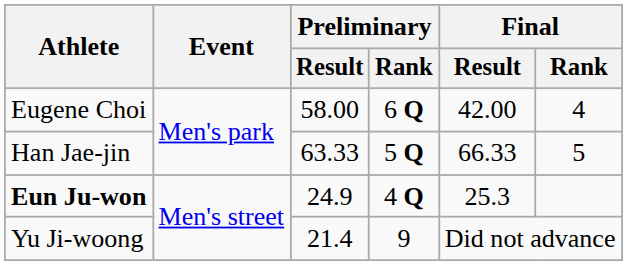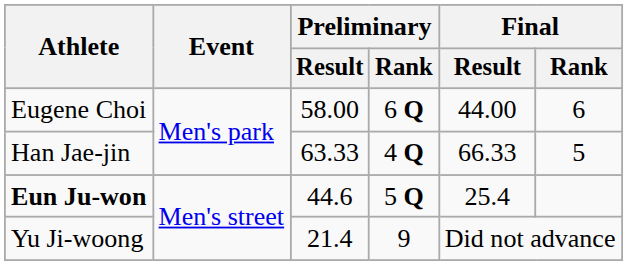 <table class=wikitable style=font-size:90%;text-align:center>
 <tr>
 <th rowspan=2>Athlete</th>
 <th rowspan=2>Event</th>
 <th colspan=2>Preliminary</th>
 <th colspan=2>Final</th>
 </tr>
 <tr style="font-size:95%">
 <th>Result</th>
 <th>Rank</th>
 <th>Result</th>
 <th>Rank</th>
 </tr>
 <tr>
 <td align=left>Eugene Choi</td>
 <td align=left rowspan=2><a href='#'>Men's park</a></td>
 <td>58.00</td>
 <td>6 <strong>Q</strong></td>
-<td>42.00</td>
-<td>4</td>
+<td>44.00</td>
+<td>6</td>
 </tr>
 <tr>
 <td align=left>Han Jae-jin</td>
 <td>63.33</td>
-<td>5 <strong>Q</strong></td>
+<td>4 <strong>Q</strong></td>
 <td>66.33</td>
 <td>5</td>
 </tr>
 <tr>
 <td align=left><strong>Eun Ju-won</strong></td>
 <td align=left rowspan=2><a href='#'>Men's street</a></td>
-<td>24.9</td>
-<td>4 <strong>Q</strong></td>
-<td>25.3</td>
+<td>44.6</td>
+<td>5 <strong>Q</strong></td>
+<td>25.4</td>
 <td></td>
 </tr>
 <tr>
 <td align=left>Yu Ji-woong</td>
 <td>21.4</td>
 <td>9</td>
 <td colspan=2>Did not advance</td>
 </tr>
 </table>
